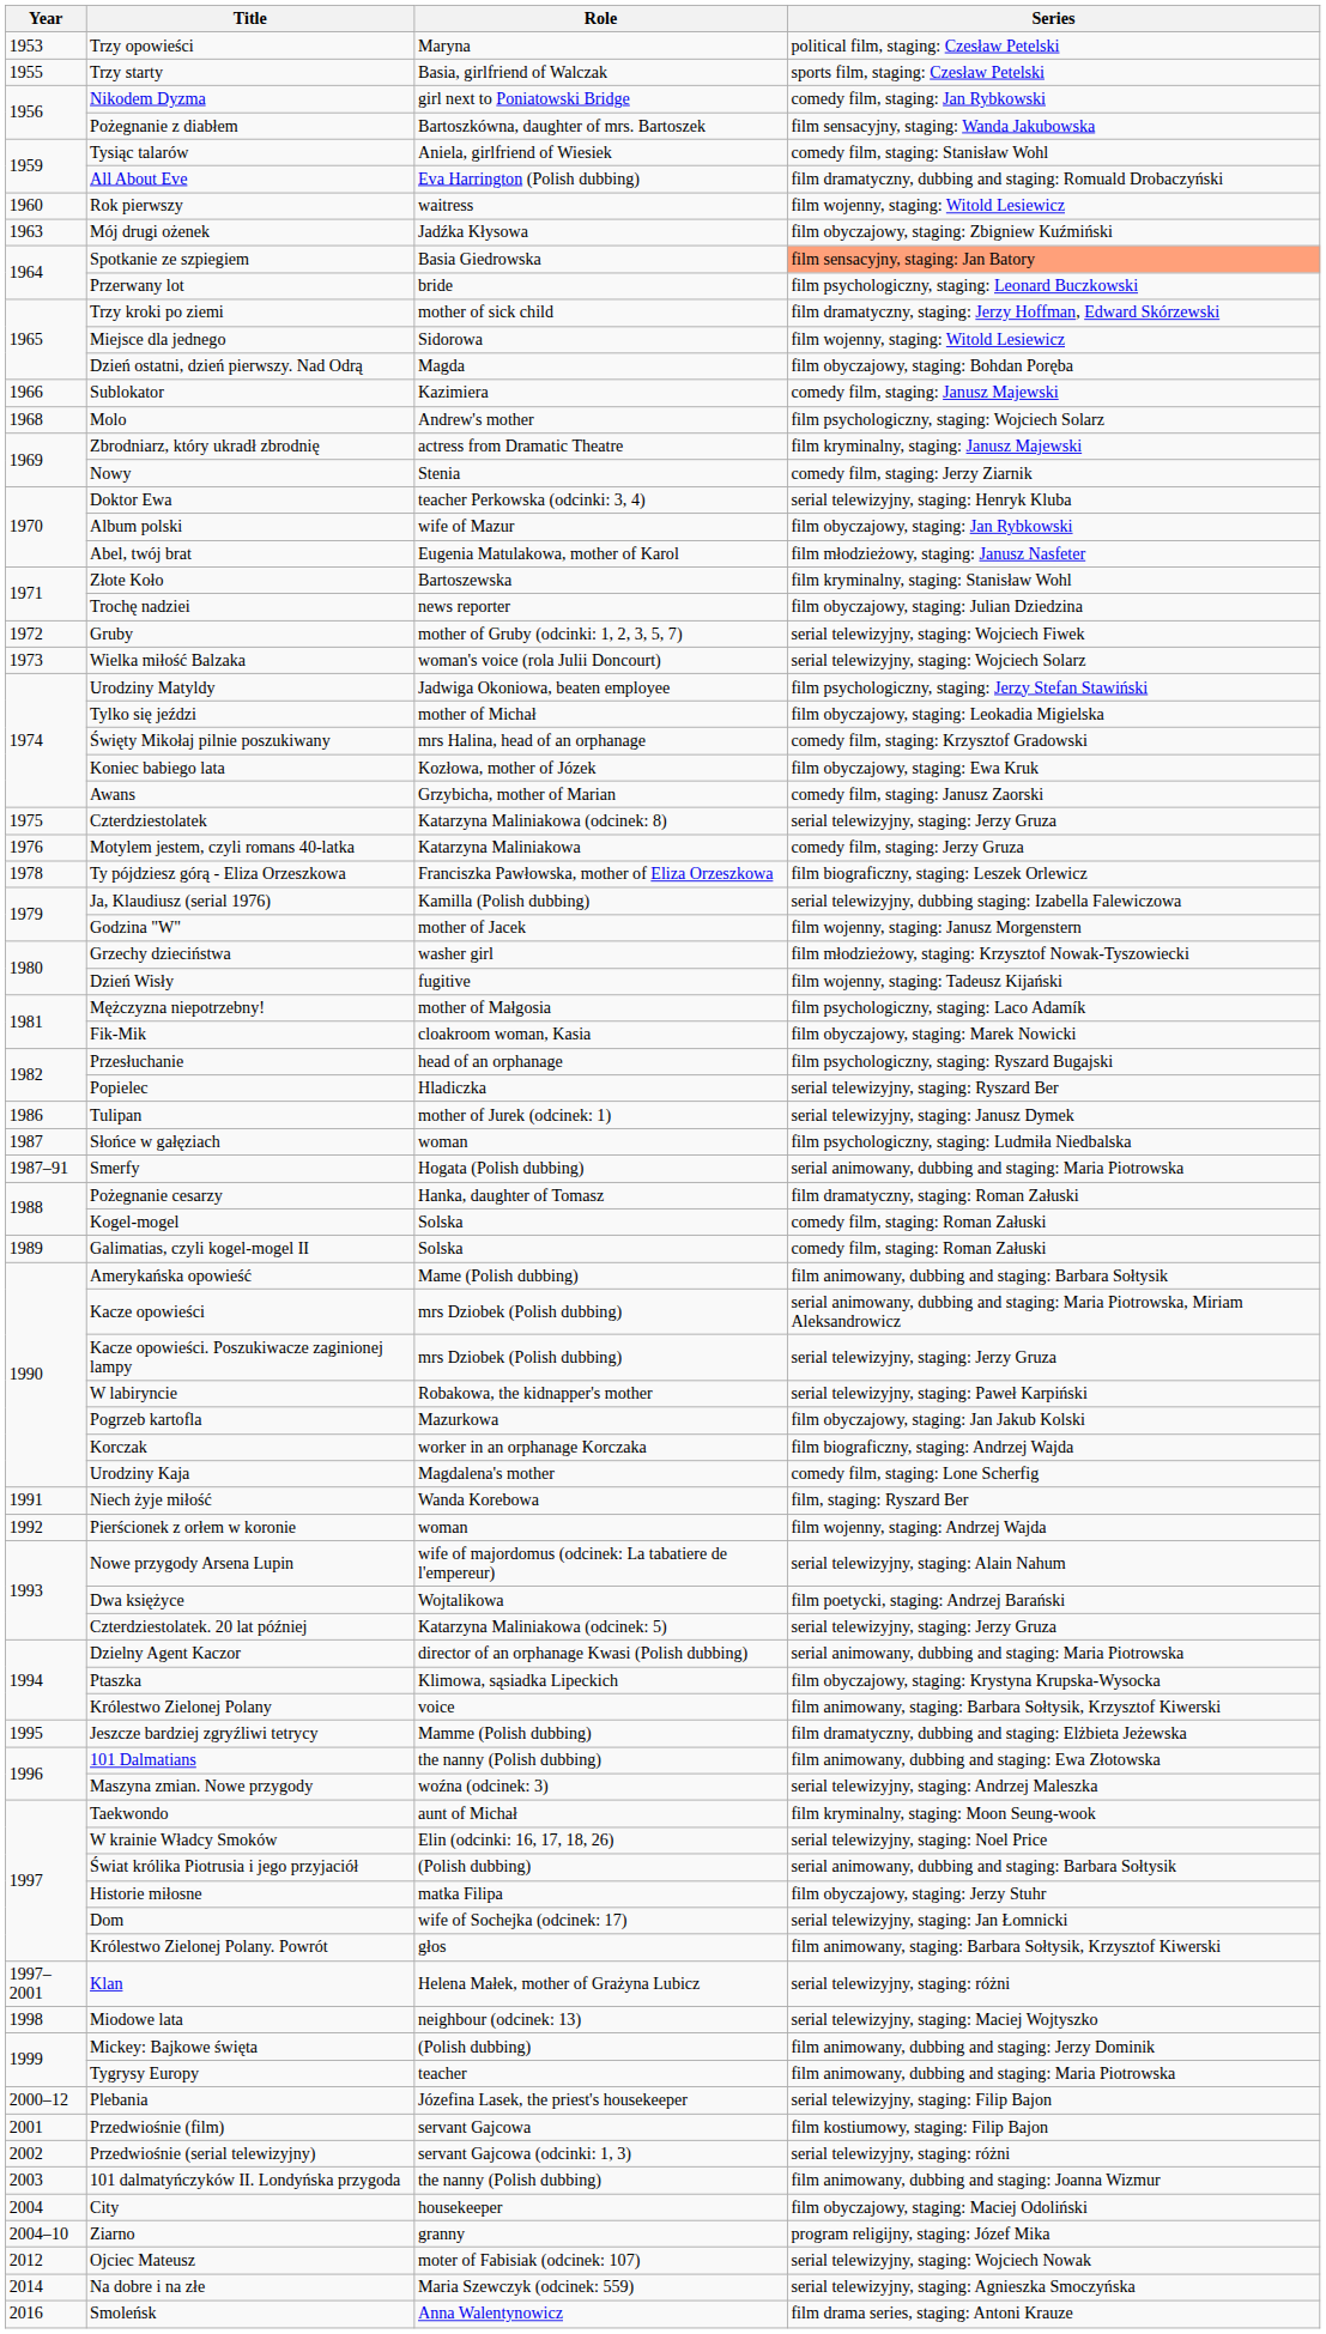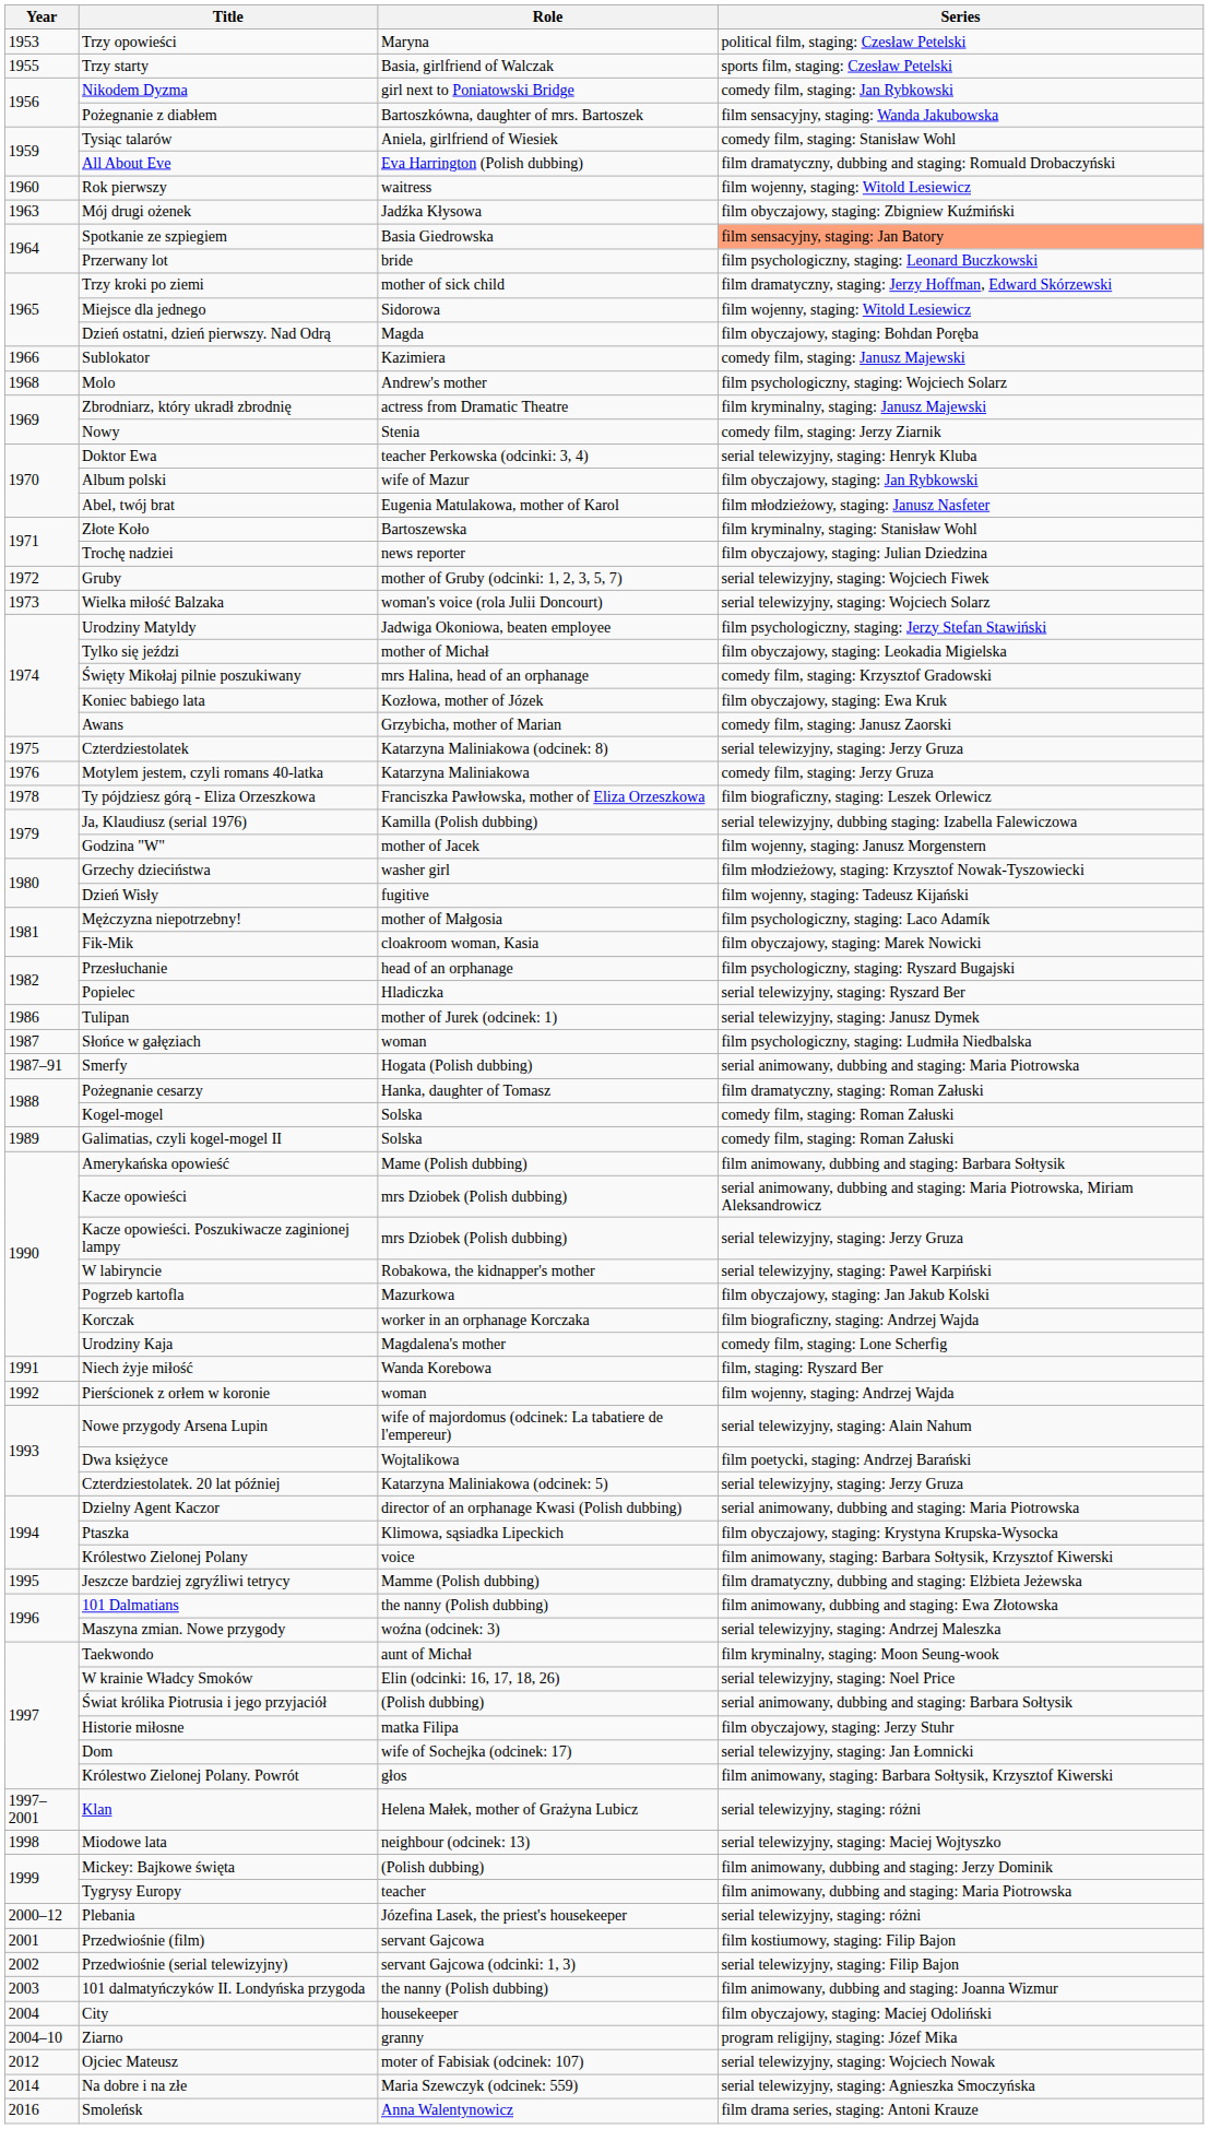 <table border="1" class="wikitable">
 <tr>
 <th>Year</th>
 <th>Title</th>
 <th>Role</th>
 <th>Series</th>
 </tr>
 <tr>
 <td>1953</td>
 <td>Trzy opowieści</td>
 <td>Maryna</td>
 <td>political film, staging: <a href='#'>Czesław Petelski</a></td>
 </tr>
 <tr>
 <td>1955</td>
 <td>Trzy starty</td>
 <td>Basia, girlfriend of Walczak</td>
 <td>sports film, staging: <a href='#'>Czesław Petelski</a></td>
 </tr>
 <tr>
 <td rowspan="2">1956</td>
 <td><a href='#'>Nikodem Dyzma</a></td>
 <td>girl next to <a href='#'>Poniatowski Bridge</a></td>
 <td>comedy film, staging: <a href='#'>Jan Rybkowski</a></td>
 </tr>
 <tr>
 <td>Pożegnanie z diabłem</td>
 <td>Bartoszkówna, daughter of mrs. Bartoszek</td>
 <td>film sensacyjny, staging: <a href='#'>Wanda Jakubowska</a></td>
 </tr>
 <tr>
 <td rowspan="2">1959</td>
 <td>Tysiąc talarów</td>
 <td>Aniela, girlfriend of Wiesiek</td>
 <td>comedy film, staging: Stanisław Wohl</td>
 </tr>
 <tr>
 <td><a href='#'>All About Eve</a></td>
 <td><a href='#'>Eva Harrington</a> (Polish dubbing)</td>
 <td>film dramatyczny, dubbing and staging: Romuald Drobaczyński</td>
 </tr>
 <tr>
 <td>1960</td>
 <td>Rok pierwszy</td>
 <td>waitress</td>
 <td>film wojenny, staging: <a href='#'>Witold Lesiewicz</a></td>
 </tr>
 <tr>
 <td>1963</td>
 <td>Mój drugi ożenek</td>
 <td>Jadźka Kłysowa</td>
 <td>film obyczajowy, staging: Zbigniew Kuźmiński</td>
 </tr>
 <tr>
 <td rowspan="2">1964</td>
 <td>Spotkanie ze szpiegiem</td>
 <td>Basia Giedrowska</td>
 <td style="background: lightsalmon;">film sensacyjny, staging: Jan Batory</td>
 </tr>
 <tr>
 <td>Przerwany lot</td>
 <td>bride</td>
 <td>film psychologiczny, staging: <a href='#'>Leonard Buczkowski</a></td>
 </tr>
 <tr>
 <td rowspan="3">1965</td>
 <td>Trzy kroki po ziemi</td>
 <td>mother of sick child</td>
 <td>film dramatyczny, staging: <a href='#'>Jerzy Hoffman</a>, <a href='#'>Edward Skórzewski</a></td>
 </tr>
 <tr>
 <td>Miejsce dla jednego</td>
 <td>Sidorowa</td>
 <td>film wojenny, staging: <a href='#'>Witold Lesiewicz</a></td>
 </tr>
 <tr>
 <td>Dzień ostatni, dzień pierwszy. Nad Odrą</td>
 <td>Magda</td>
 <td>film obyczajowy, staging: Bohdan Poręba</td>
 </tr>
 <tr>
 <td>1966</td>
 <td>Sublokator</td>
 <td>Kazimiera</td>
 <td>comedy film, staging: <a href='#'>Janusz Majewski</a></td>
 </tr>
 <tr>
 <td>1968</td>
 <td>Molo</td>
 <td>Andrew's mother</td>
 <td>film psychologiczny, staging: Wojciech Solarz</td>
 </tr>
 <tr>
 <td rowspan="2">1969</td>
 <td>Zbrodniarz, który ukradł zbrodnię</td>
 <td>actress from Dramatic Theatre</td>
 <td>film kryminalny, staging: <a href='#'>Janusz Majewski</a></td>
 </tr>
 <tr>
 <td>Nowy</td>
 <td>Stenia</td>
 <td>comedy film, staging: Jerzy Ziarnik</td>
 </tr>
 <tr>
 <td rowspan="3">1970</td>
 <td>Doktor Ewa</td>
 <td>teacher Perkowska (odcinki: 3, 4)</td>
 <td>serial telewizyjny, staging: Henryk Kluba</td>
 </tr>
 <tr>
 <td>Album polski</td>
 <td>wife of Mazur</td>
 <td>film obyczajowy, staging: <a href='#'>Jan Rybkowski</a></td>
 </tr>
 <tr>
 <td>Abel, twój brat</td>
 <td>Eugenia Matulakowa, mother of Karol</td>
 <td>film młodzieżowy, staging: <a href='#'>Janusz Nasfeter</a></td>
 </tr>
 <tr>
 <td rowspan="2">1971</td>
 <td>Złote Koło</td>
 <td>Bartoszewska</td>
 <td>film kryminalny, staging: Stanisław Wohl</td>
 </tr>
 <tr>
 <td>Trochę nadziei</td>
 <td>news reporter</td>
 <td>film obyczajowy, staging: Julian Dziedzina</td>
 </tr>
 <tr>
 <td>1972</td>
 <td>Gruby</td>
 <td>mother of Gruby (odcinki: 1, 2, 3, 5, 7)</td>
 <td>serial telewizyjny, staging: Wojciech Fiwek</td>
 </tr>
 <tr>
 <td>1973</td>
 <td>Wielka miłość Balzaka</td>
 <td>woman's voice (rola Julii Doncourt)</td>
 <td>serial telewizyjny, staging: Wojciech Solarz</td>
 </tr>
 <tr>
 <td rowspan="5">1974</td>
 <td>Urodziny Matyldy</td>
 <td>Jadwiga Okoniowa, beaten employee</td>
 <td>film psychologiczny, staging: <a href='#'>Jerzy Stefan Stawiński</a></td>
 </tr>
 <tr>
 <td>Tylko się jeździ</td>
 <td>mother of Michał</td>
 <td>film obyczajowy, staging: Leokadia Migielska</td>
 </tr>
 <tr>
 <td>Święty Mikołaj pilnie poszukiwany</td>
 <td>mrs Halina, head of an orphanage</td>
 <td>comedy film, staging: Krzysztof Gradowski</td>
 </tr>
 <tr>
 <td>Koniec babiego lata</td>
 <td>Kozłowa, mother of Józek</td>
 <td>film obyczajowy, staging: Ewa Kruk</td>
 </tr>
 <tr>
 <td>Awans</td>
 <td>Grzybicha, mother of Marian</td>
 <td>comedy film, staging: Janusz Zaorski</td>
 </tr>
 <tr>
 <td>1975</td>
 <td>Czterdziestolatek</td>
 <td>Katarzyna Maliniakowa (odcinek: 8)</td>
 <td>serial telewizyjny, staging: Jerzy Gruza</td>
 </tr>
 <tr>
 <td>1976</td>
 <td>Motylem jestem, czyli romans 40-latka</td>
 <td>Katarzyna Maliniakowa</td>
 <td>comedy film, staging: Jerzy Gruza</td>
 </tr>
 <tr>
 <td>1978</td>
 <td>Ty pójdziesz górą - Eliza Orzeszkowa</td>
 <td>Franciszka Pawłowska, mother of <a href='#'>Eliza Orzeszkowa</a></td>
 <td>film biograficzny, staging: Leszek Orlewicz</td>
 </tr>
 <tr>
 <td rowspan="2">1979</td>
 <td>Ja, Klaudiusz (serial 1976)</td>
 <td>Kamilla (Polish dubbing)</td>
 <td>serial telewizyjny, dubbing staging: Izabella Falewiczowa</td>
 </tr>
 <tr>
 <td>Godzina "W"</td>
 <td>mother of Jacek</td>
 <td>film wojenny, staging: Janusz Morgenstern</td>
 </tr>
 <tr>
 <td rowspan="2">1980</td>
 <td>Grzechy dzieciństwa</td>
 <td>washer girl</td>
 <td>film młodzieżowy, staging: Krzysztof Nowak-Tyszowiecki</td>
 </tr>
 <tr>
 <td>Dzień Wisły</td>
 <td>fugitive</td>
 <td>film wojenny, staging: Tadeusz Kijański</td>
 </tr>
 <tr>
 <td rowspan="2">1981</td>
 <td>Mężczyzna niepotrzebny!</td>
 <td>mother of Małgosia</td>
 <td>film psychologiczny, staging: Laco Adamík</td>
 </tr>
 <tr>
 <td>Fik-Mik</td>
 <td>cloakroom woman, Kasia</td>
 <td>film obyczajowy, staging: Marek Nowicki</td>
 </tr>
 <tr>
 <td rowspan="2">1982</td>
 <td>Przesłuchanie</td>
 <td>head of an orphanage</td>
 <td>film psychologiczny, staging: Ryszard Bugajski</td>
 </tr>
 <tr>
 <td>Popielec</td>
 <td>Hladiczka</td>
 <td>serial telewizyjny, staging: Ryszard Ber</td>
 </tr>
 <tr>
 <td>1986</td>
 <td>Tulipan</td>
 <td>mother of Jurek (odcinek: 1)</td>
 <td>serial telewizyjny, staging: Janusz Dymek</td>
 </tr>
 <tr>
 <td>1987</td>
 <td>Słońce w gałęziach</td>
 <td>woman</td>
 <td>film psychologiczny, staging: Ludmiła Niedbalska</td>
 </tr>
 <tr>
 <td>1987–91</td>
 <td>Smerfy</td>
 <td>Hogata (Polish dubbing)</td>
 <td>serial animowany, dubbing and staging: Maria Piotrowska</td>
 </tr>
 <tr>
 <td rowspan="2">1988</td>
 <td>Pożegnanie cesarzy</td>
 <td>Hanka, daughter of Tomasz</td>
 <td>film dramatyczny, staging: Roman Załuski</td>
 </tr>
 <tr>
 <td>Kogel-mogel</td>
 <td>Solska</td>
 <td>comedy film, staging: Roman Załuski</td>
 </tr>
 <tr>
 <td>1989</td>
 <td>Galimatias, czyli kogel-mogel II</td>
 <td>Solska</td>
 <td>comedy film, staging: Roman Załuski</td>
 </tr>
 <tr>
 <td rowspan="7">1990</td>
 <td>Amerykańska opowieść</td>
 <td>Mame (Polish dubbing)</td>
 <td>film animowany, dubbing and staging: Barbara Sołtysik</td>
 </tr>
 <tr>
 <td>Kacze opowieści</td>
 <td>mrs Dziobek (Polish dubbing)</td>
 <td>serial animowany, dubbing and staging: Maria Piotrowska, Miriam Aleksandrowicz</td>
 </tr>
 <tr>
 <td>Kacze opowieści. Poszukiwacze zaginionej lampy</td>
 <td>mrs Dziobek (Polish dubbing)</td>
 <td>serial telewizyjny, staging: Jerzy Gruza</td>
 </tr>
 <tr>
 <td>W labiryncie</td>
 <td>Robakowa, the kidnapper's mother</td>
 <td>serial telewizyjny, staging: Paweł Karpiński</td>
 </tr>
 <tr>
 <td>Pogrzeb kartofla</td>
 <td>Mazurkowa</td>
 <td>film obyczajowy, staging: Jan Jakub Kolski</td>
 </tr>
 <tr>
 <td>Korczak</td>
 <td>worker in an orphanage Korczaka</td>
 <td>film biograficzny, staging: Andrzej Wajda</td>
 </tr>
 <tr>
 <td>Urodziny Kaja</td>
 <td>Magdalena's mother</td>
 <td>comedy film, staging: Lone Scherfig</td>
 </tr>
 <tr>
 <td>1991</td>
 <td>Niech żyje miłość</td>
 <td>Wanda Korebowa</td>
 <td>film, staging: Ryszard Ber</td>
 </tr>
 <tr>
 <td>1992</td>
 <td>Pierścionek z orłem w koronie</td>
 <td>woman</td>
 <td>film wojenny, staging: Andrzej Wajda</td>
 </tr>
 <tr>
 <td rowspan="3">1993</td>
 <td>Nowe przygody Arsena Lupin</td>
 <td>wife of majordomus (odcinek: La tabatiere de l'empereur)</td>
 <td>serial telewizyjny, staging: Alain Nahum</td>
 </tr>
 <tr>
 <td>Dwa księżyce</td>
 <td>Wojtalikowa</td>
 <td>film poetycki, staging: Andrzej Barański</td>
 </tr>
 <tr>
 <td>Czterdziestolatek. 20 lat później</td>
 <td>Katarzyna Maliniakowa (odcinek: 5)</td>
 <td>serial telewizyjny, staging: Jerzy Gruza</td>
 </tr>
 <tr>
 <td rowspan="3">1994</td>
 <td>Dzielny Agent Kaczor</td>
 <td>director of an orphanage Kwasi (Polish dubbing)</td>
 <td>serial animowany, dubbing and staging: Maria Piotrowska</td>
 </tr>
 <tr>
 <td>Ptaszka</td>
 <td>Klimowa, sąsiadka Lipeckich</td>
 <td>film obyczajowy, staging: Krystyna Krupska-Wysocka</td>
 </tr>
 <tr>
 <td>Królestwo Zielonej Polany</td>
 <td>voice</td>
 <td>film animowany, staging: Barbara Sołtysik, Krzysztof Kiwerski</td>
 </tr>
 <tr>
 <td>1995</td>
 <td>Jeszcze bardziej zgryźliwi tetrycy</td>
 <td>Mamme (Polish dubbing)</td>
 <td>film dramatyczny, dubbing and staging: Elżbieta Jeżewska</td>
 </tr>
 <tr>
 <td rowspan="2">1996</td>
 <td><a href='#'>101 Dalmatians</a></td>
 <td>the nanny (Polish dubbing)</td>
 <td>film animowany, dubbing and staging: Ewa Złotowska</td>
 </tr>
 <tr>
 <td>Maszyna zmian. Nowe przygody</td>
 <td>woźna (odcinek: 3)</td>
 <td>serial telewizyjny, staging: Andrzej Maleszka</td>
 </tr>
 <tr>
 <td rowspan="6">1997</td>
 <td>Taekwondo</td>
 <td>aunt of Michał</td>
 <td>film kryminalny, staging: Moon Seung-wook</td>
 </tr>
 <tr>
 <td>W krainie Władcy Smoków</td>
 <td>Elin (odcinki: 16, 17, 18, 26)</td>
 <td>serial telewizyjny, staging: Noel Price</td>
 </tr>
 <tr>
 <td>Świat królika Piotrusia i jego przyjaciół</td>
 <td>(Polish dubbing)</td>
 <td>serial animowany, dubbing and staging: Barbara Sołtysik</td>
 </tr>
 <tr>
 <td>Historie miłosne</td>
 <td>matka Filipa</td>
 <td>film obyczajowy, staging: Jerzy Stuhr</td>
 </tr>
 <tr>
 <td>Dom</td>
 <td>wife of Sochejka (odcinek: 17)</td>
 <td>serial telewizyjny, staging: Jan Łomnicki</td>
 </tr>
 <tr>
 <td>Królestwo Zielonej Polany. Powrót</td>
 <td>głos</td>
 <td>film animowany, staging: Barbara Sołtysik, Krzysztof Kiwerski</td>
 </tr>
 <tr>
 <td>1997–2001</td>
 <td><a href='#'>Klan</a></td>
 <td>Helena Małek, mother of Grażyna Lubicz</td>
 <td>serial telewizyjny, staging: różni</td>
 </tr>
 <tr>
 <td>1998</td>
 <td>Miodowe lata</td>
 <td>neighbour (odcinek: 13)</td>
 <td>serial telewizyjny, staging: Maciej Wojtyszko</td>
 </tr>
 <tr>
 <td rowspan="2">1999</td>
 <td>Mickey: Bajkowe święta</td>
 <td>(Polish dubbing)</td>
 <td>film animowany, dubbing and staging: Jerzy Dominik</td>
 </tr>
 <tr>
 <td>Tygrysy Europy</td>
 <td>teacher</td>
 <td>film animowany, dubbing and staging: Maria Piotrowska</td>
 </tr>
 <tr>
 <td>2000–12</td>
 <td>Plebania</td>
 <td>Józefina Lasek, the priest's housekeeper</td>
-<td>serial telewizyjny, staging: Filip Bajon</td>
+<td>serial telewizyjny, staging: różni</td>
 </tr>
 <tr>
 <td>2001</td>
 <td>Przedwiośnie (film)</td>
 <td>servant Gajcowa</td>
 <td>film kostiumowy, staging: Filip Bajon</td>
 </tr>
 <tr>
 <td>2002</td>
 <td>Przedwiośnie (serial telewizyjny)</td>
 <td>servant Gajcowa (odcinki: 1, 3)</td>
-<td>serial telewizyjny, staging: różni</td>
+<td>serial telewizyjny, staging: Filip Bajon</td>
 </tr>
 <tr>
 <td>2003</td>
 <td>101 dalmatyńczyków II. Londyńska przygoda</td>
 <td>the nanny (Polish dubbing)</td>
 <td>film animowany, dubbing and staging: Joanna Wizmur</td>
 </tr>
 <tr>
 <td>2004</td>
 <td>City</td>
 <td>housekeeper</td>
 <td>film obyczajowy, staging: Maciej Odoliński</td>
 </tr>
 <tr>
 <td>2004–10</td>
 <td>Ziarno</td>
 <td>granny</td>
 <td>program religijny, staging: Józef Mika</td>
 </tr>
 <tr>
 <td>2012</td>
 <td>Ojciec Mateusz</td>
 <td>moter of Fabisiak (odcinek: 107)</td>
 <td>serial telewizyjny, staging: Wojciech Nowak</td>
 </tr>
 <tr>
 <td>2014</td>
 <td>Na dobre i na złe</td>
 <td>Maria Szewczyk (odcinek: 559)</td>
 <td>serial telewizyjny, staging: Agnieszka Smoczyńska</td>
 </tr>
 <tr>
 <td>2016</td>
 <td>Smoleńsk</td>
 <td><a href='#'>Anna Walentynowicz</a></td>
 <td>film drama series, staging: Antoni Krauze</td>
 </tr>
 </table>
